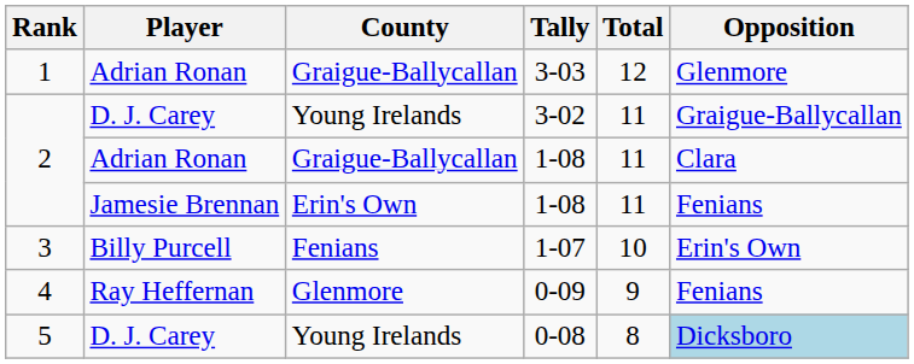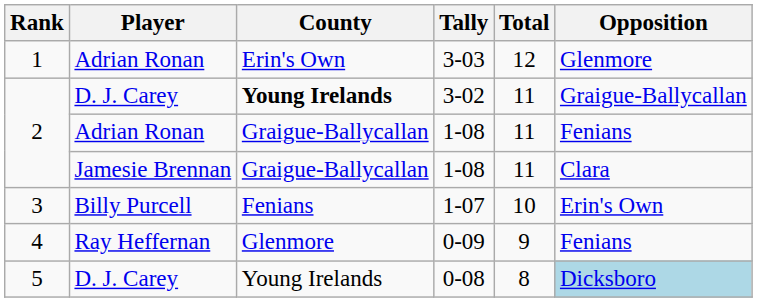 <table class="wikitable">
 <tr>
 <th>Rank</th>
 <th>Player</th>
 <th>County</th>
 <th>Tally</th>
 <th>Total</th>
 <th>Opposition</th>
 </tr>
 <tr>
 <td rowspan=1 align=center>1</td>
 <td><a href='#'>Adrian Ronan</a></td>
-<td><a href='#'>Graigue-Ballycallan</a></td>
+<td><a href='#'>Erin's Own</a></td>
 <td align=center>3-03</td>
 <td align=center>12</td>
 <td><a href='#'>Glenmore</a></td>
 </tr>
 <tr>
 <td rowspan=3 align=center>2</td>
 <td><a href='#'>D. J. Carey</a></td>
-<td>Young Irelands</td>
+<td><strong>Young Irelands</strong></td>
 <td align=center>3-02</td>
 <td align=center>11</td>
 <td><a href='#'>Graigue-Ballycallan</a></td>
 </tr>
 <tr>
 <td><a href='#'>Adrian Ronan</a></td>
 <td><a href='#'>Graigue-Ballycallan</a></td>
 <td align=center>1-08</td>
 <td align=center>11</td>
-<td><a href='#'>Clara</a></td>
+<td><a href='#'>Fenians</a></td>
 </tr>
 <tr>
 <td><a href='#'>Jamesie Brennan</a></td>
-<td><a href='#'>Erin's Own</a></td>
+<td><a href='#'>Graigue-Ballycallan</a></td>
 <td align=center>1-08</td>
 <td align=center>11</td>
-<td><a href='#'>Fenians</a></td>
+<td><a href='#'>Clara</a></td>
 </tr>
 <tr>
 <td rowspan=1 align=center>3</td>
 <td><a href='#'>Billy Purcell</a></td>
 <td><a href='#'>Fenians</a></td>
 <td align=center>1-07</td>
 <td align=center>10</td>
 <td><a href='#'>Erin's Own</a></td>
 </tr>
 <tr>
 <td rowspan=1 align=center>4</td>
 <td><a href='#'>Ray Heffernan</a></td>
 <td><a href='#'>Glenmore</a></td>
 <td align=center>0-09</td>
 <td align=center>9</td>
 <td><a href='#'>Fenians</a></td>
 </tr>
 <tr>
 <td rowspan=1 align=center>5</td>
 <td><a href='#'>D. J. Carey</a></td>
 <td>Young Irelands</td>
 <td align=center>0-08</td>
 <td align=center>8</td>
 <td style="background: lightblue;"><a href='#'>Dicksboro</a></td>
 </tr>
 </table>
